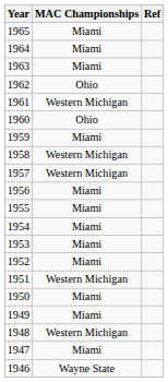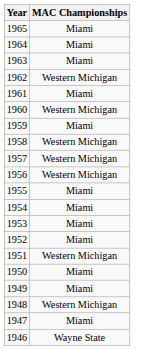 <table class="wikitable" style="text-align:center" cellpadding=2 cellspacing=2>
 <tr>
 <th>Year</th>
 <th>MAC Championships</th>
-<th>Ref</th>
 </tr>
 <tr>
 <td>1965</td>
 <td>Miami</td>
-<td></td>
 </tr>
 <tr>
 <td>1964</td>
 <td>Miami</td>
-<td></td>
 </tr>
 <tr>
 <td>1963</td>
 <td>Miami</td>
-<td></td>
 </tr>
 <tr>
 <td>1962</td>
-<td>Ohio</td>
-<td></td>
+<td>Western Michigan</td>
 </tr>
 <tr>
 <td>1961</td>
-<td>Western Michigan</td>
-<td></td>
+<td>Miami</td>
 </tr>
 <tr>
 <td>1960</td>
-<td>Ohio</td>
-<td></td>
+<td>Western Michigan</td>
 </tr>
 <tr>
 <td>1959</td>
 <td>Miami</td>
-<td></td>
 </tr>
 <tr>
 <td>1958</td>
 <td>Western Michigan</td>
-<td></td>
 </tr>
 <tr>
 <td>1957</td>
 <td>Western Michigan</td>
-<td></td>
 </tr>
 <tr>
 <td>1956</td>
-<td>Miami</td>
-<td></td>
+<td>Western Michigan</td>
 </tr>
 <tr>
 <td>1955</td>
 <td>Miami</td>
-<td></td>
 </tr>
 <tr>
 <td>1954</td>
 <td>Miami</td>
-<td></td>
 </tr>
 <tr>
 <td>1953</td>
 <td>Miami</td>
-<td></td>
 </tr>
 <tr>
 <td>1952</td>
 <td>Miami</td>
-<td></td>
 </tr>
 <tr>
 <td>1951</td>
 <td>Western Michigan</td>
-<td></td>
 </tr>
 <tr>
 <td>1950</td>
 <td>Miami</td>
-<td></td>
 </tr>
 <tr>
 <td>1949</td>
 <td>Miami</td>
-<td></td>
 </tr>
 <tr>
 <td>1948</td>
 <td>Western Michigan</td>
-<td></td>
 </tr>
 <tr>
 <td>1947</td>
 <td>Miami</td>
-<td></td>
 </tr>
 <tr>
 <td>1946</td>
 <td>Wayne State</td>
-<td></td>
 </tr>
 </table>
